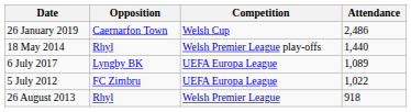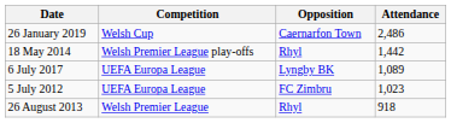 <table class="wikitable sortable" width="600px">
 <tr>
 <th>Date</th>
+<th>Competition</th>
 <th>Opposition</th>
-<th>Competition</th>
 <th>Attendance</th>
 </tr>
 <tr>
 <td>26 January 2019</td>
+<td><a href='#'>Welsh Cup</a></td>
 <td><a href='#'>Caernarfon Town</a></td>
-<td><a href='#'>Welsh Cup</a></td>
 <td>2,486</td>
 </tr>
 <tr>
 <td>18 May 2014</td>
+<td><a href='#'>Welsh Premier League</a> play-offs</td>
 <td><a href='#'>Rhyl</a></td>
-<td><a href='#'>Welsh Premier League</a> play-offs</td>
-<td>1,440</td>
+<td>1,442</td>
 </tr>
 <tr>
 <td>6 July 2017</td>
+<td><a href='#'>UEFA Europa League</a></td>
 <td><a href='#'>Lyngby BK</a></td>
-<td><a href='#'>UEFA Europa League</a></td>
 <td>1,089</td>
 </tr>
 <tr>
 <td>5 July 2012</td>
+<td><a href='#'>UEFA Europa League</a></td>
 <td><a href='#'>FC Zimbru</a></td>
-<td><a href='#'>UEFA Europa League</a></td>
-<td>1,022</td>
+<td>1,023</td>
 </tr>
 <tr>
 <td>26 August 2013</td>
+<td><a href='#'>Welsh Premier League</a></td>
 <td><a href='#'>Rhyl</a></td>
-<td><a href='#'>Welsh Premier League</a></td>
 <td>918</td>
 </tr>
 </table>
